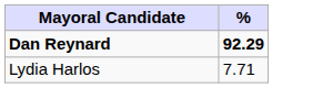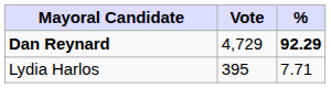 <table class="wikitable">
 <tr>
 <th style="background:#ddf; width:200px;">Mayoral Candidate</th>
+<th style="background:#ddf; width:50px;">Vote</th>
 <th style="background:#ddf; width:30px;">%</th>
 </tr>
 <tr>
 <td><strong>Dan Reynard</strong></td>
+<td>4,729</td>
 <td><strong>92.29</strong></td>
 </tr>
 <tr>
 <td>Lydia Harlos</td>
+<td>395</td>
 <td>7.71</td>
 </tr>
 </table>
